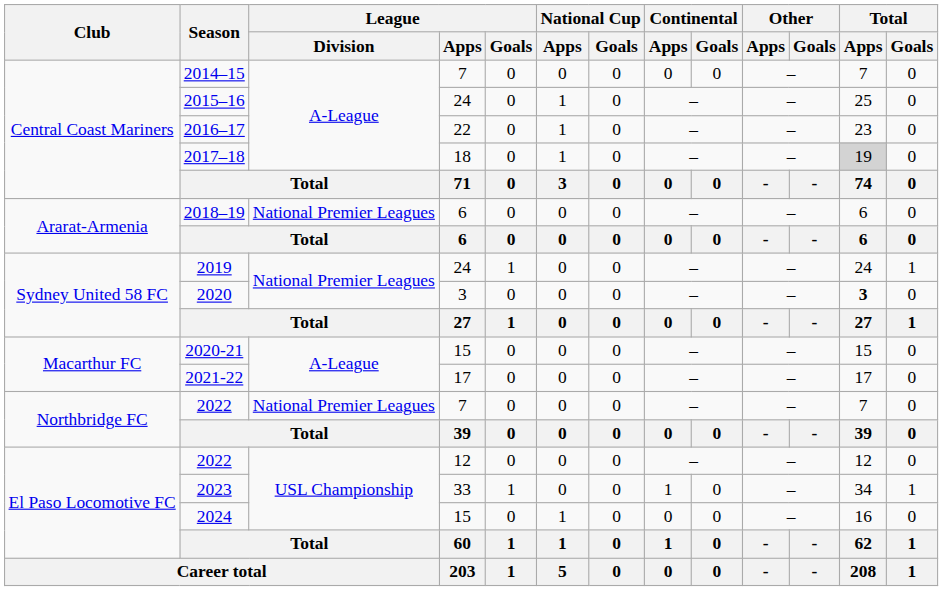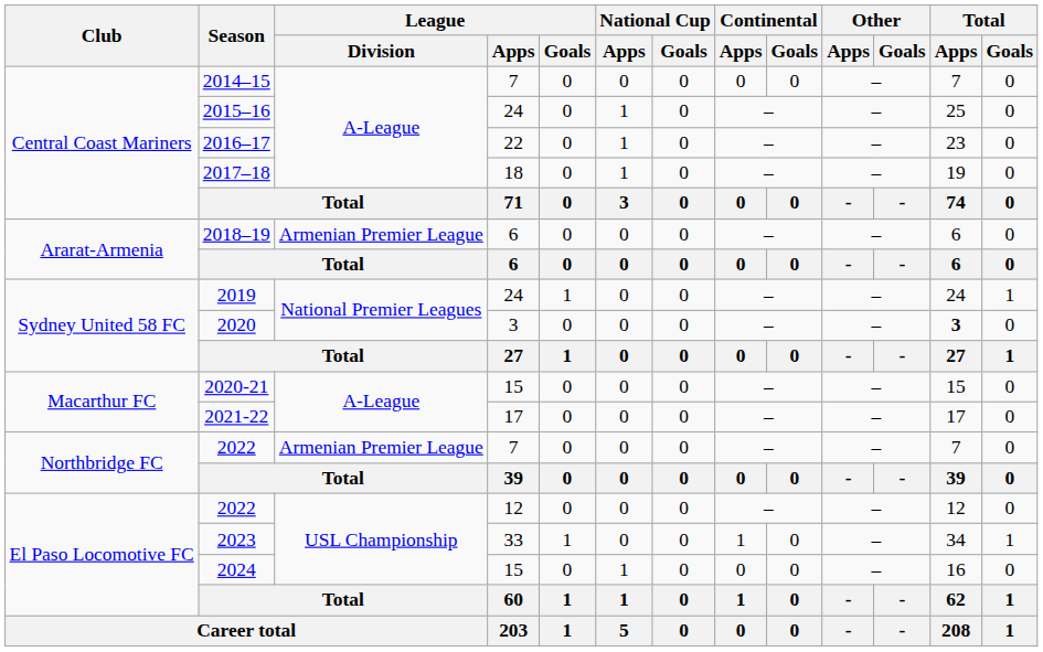 <table class="wikitable" style="text-align: center">
 <tr>
 <th rowspan="2">Club</th>
 <th rowspan="2">Season</th>
 <th colspan="3">League</th>
 <th colspan="2">National Cup</th>
 <th colspan="2">Continental</th>
 <th colspan="2">Other</th>
 <th colspan="2">Total</th>
 </tr>
 <tr>
 <th>Division</th>
 <th>Apps</th>
 <th>Goals</th>
 <th>Apps</th>
 <th>Goals</th>
 <th>Apps</th>
 <th>Goals</th>
 <th>Apps</th>
 <th>Goals</th>
 <th>Apps</th>
 <th>Goals</th>
 </tr>
 <tr>
 <td rowspan="5"><a href='#'>Central Coast Mariners</a></td>
 <td><a href='#'>2014–15</a></td>
 <td rowspan="4"><a href='#'>A-League</a></td>
 <td>7</td>
 <td>0</td>
 <td>0</td>
 <td>0</td>
 <td>0</td>
 <td>0</td>
 <td colspan="2">–</td>
 <td>7</td>
 <td>0</td>
 </tr>
 <tr>
 <td><a href='#'>2015–16</a></td>
 <td>24</td>
 <td>0</td>
 <td>1</td>
 <td>0</td>
 <td colspan="2">–</td>
 <td colspan="2">–</td>
 <td>25</td>
 <td>0</td>
 </tr>
 <tr>
 <td><a href='#'>2016–17</a></td>
 <td>22</td>
 <td>0</td>
 <td>1</td>
 <td>0</td>
 <td colspan="2">–</td>
 <td colspan="2">–</td>
 <td>23</td>
 <td>0</td>
 </tr>
 <tr>
 <td><a href='#'>2017–18</a></td>
 <td>18</td>
 <td>0</td>
 <td>1</td>
 <td>0</td>
 <td colspan="2">–</td>
 <td colspan="2">–</td>
-<td style="background: lightgrey;">19</td>
+<td>19</td>
 <td>0</td>
 </tr>
 <tr>
 <th colspan="2">Total</th>
 <th>71</th>
 <th>0</th>
 <th>3</th>
 <th>0</th>
 <th>0</th>
 <th>0</th>
 <th>-</th>
 <th>-</th>
 <th>74</th>
 <th>0</th>
 </tr>
 <tr>
 <td rowspan=2><a href='#'>Ararat-Armenia</a></td>
 <td><a href='#'>2018–19</a></td>
-<td><a href='#'>National Premier Leagues</a></td>
+<td><a href='#'>Armenian Premier League</a></td>
 <td>6</td>
 <td>0</td>
 <td>0</td>
 <td>0</td>
 <td colspan="2">–</td>
 <td colspan="2">–</td>
 <td>6</td>
 <td>0</td>
 </tr>
 <tr>
 <th colspan="2">Total</th>
 <th>6</th>
 <th>0</th>
 <th>0</th>
 <th>0</th>
 <th>0</th>
 <th>0</th>
 <th>-</th>
 <th>-</th>
 <th>6</th>
 <th>0</th>
 </tr>
 <tr>
 <td rowspan=3><a href='#'>Sydney United 58 FC</a></td>
 <td><a href='#'>2019</a></td>
 <td rowspan=2><a href='#'>National Premier Leagues</a></td>
 <td>24</td>
 <td>1</td>
 <td>0</td>
 <td>0</td>
 <td colspan="2">–</td>
 <td colspan="2">–</td>
 <td>24</td>
 <td>1</td>
 </tr>
 <tr>
 <td><a href='#'>2020</a></td>
 <td>3</td>
 <td>0</td>
 <td>0</td>
 <td>0</td>
 <td colspan="2">–</td>
 <td colspan="2">–</td>
 <td><strong>3</strong></td>
 <td>0</td>
 </tr>
 <tr>
 <th colspan="2">Total</th>
 <th>27</th>
 <th>1</th>
 <th>0</th>
 <th>0</th>
 <th>0</th>
 <th>0</th>
 <th>-</th>
 <th>-</th>
 <th>27</th>
 <th>1</th>
 </tr>
 <tr>
 <td rowspan=2><a href='#'>Macarthur FC</a></td>
 <td><a href='#'>2020-21</a></td>
 <td rowspan=2><a href='#'>A-League</a></td>
 <td>15</td>
 <td>0</td>
 <td>0</td>
 <td>0</td>
 <td colspan="2">–</td>
 <td colspan="2">–</td>
 <td>15</td>
 <td>0</td>
 </tr>
 <tr>
 <td><a href='#'>2021-22</a></td>
 <td>17</td>
 <td>0</td>
 <td>0</td>
 <td>0</td>
 <td colspan="2">–</td>
 <td colspan="2">–</td>
 <td>17</td>
 <td>0</td>
 </tr>
 <tr>
 <td rowspan=2><a href='#'>Northbridge FC</a></td>
 <td><a href='#'>2022</a></td>
-<td><a href='#'>National Premier Leagues</a></td>
+<td><a href='#'>Armenian Premier League</a></td>
 <td>7</td>
 <td>0</td>
 <td>0</td>
 <td>0</td>
 <td colspan="2">–</td>
 <td colspan="2">–</td>
 <td>7</td>
 <td>0</td>
 </tr>
 <tr>
 <th colspan="2">Total</th>
 <th>39</th>
 <th>0</th>
 <th>0</th>
 <th>0</th>
 <th>0</th>
 <th>0</th>
 <th>-</th>
 <th>-</th>
 <th>39</th>
 <th>0</th>
 </tr>
 <tr>
 <td rowspan=4><a href='#'>El Paso Locomotive FC</a></td>
 <td><a href='#'>2022</a></td>
 <td rowspan=3><a href='#'>USL Championship</a></td>
 <td>12</td>
 <td>0</td>
 <td>0</td>
 <td>0</td>
 <td colspan="2">–</td>
 <td colspan="2">–</td>
 <td>12</td>
 <td>0</td>
 </tr>
 <tr>
 <td><a href='#'>2023</a></td>
 <td>33</td>
 <td>1</td>
 <td>0</td>
 <td>0</td>
 <td>1</td>
 <td>0</td>
 <td colspan="2">–</td>
 <td>34</td>
 <td>1</td>
 </tr>
 <tr>
 <td><a href='#'>2024</a></td>
 <td>15</td>
 <td>0</td>
 <td>1</td>
 <td>0</td>
 <td>0</td>
 <td>0</td>
 <td colspan="2">–</td>
 <td>16</td>
 <td>0</td>
 </tr>
 <tr>
 <th colspan="2">Total</th>
 <th>60</th>
 <th>1</th>
 <th>1</th>
 <th>0</th>
 <th>1</th>
 <th>0</th>
 <th>-</th>
 <th>-</th>
 <th>62</th>
 <th>1</th>
 </tr>
 <tr>
 <th colspan="3">Career total</th>
 <th>203</th>
 <th>1</th>
 <th>5</th>
 <th>0</th>
 <th>0</th>
 <th>0</th>
 <th>-</th>
 <th>-</th>
 <th>208</th>
 <th>1</th>
 </tr>
 </table>
